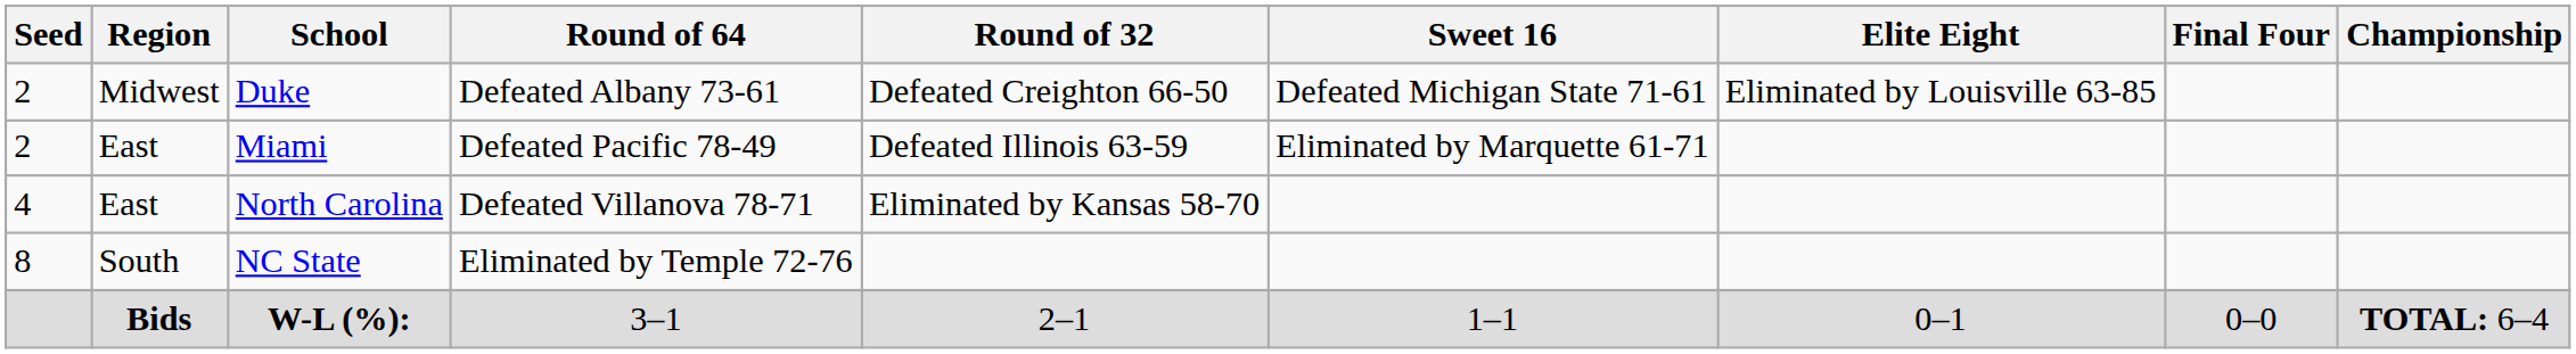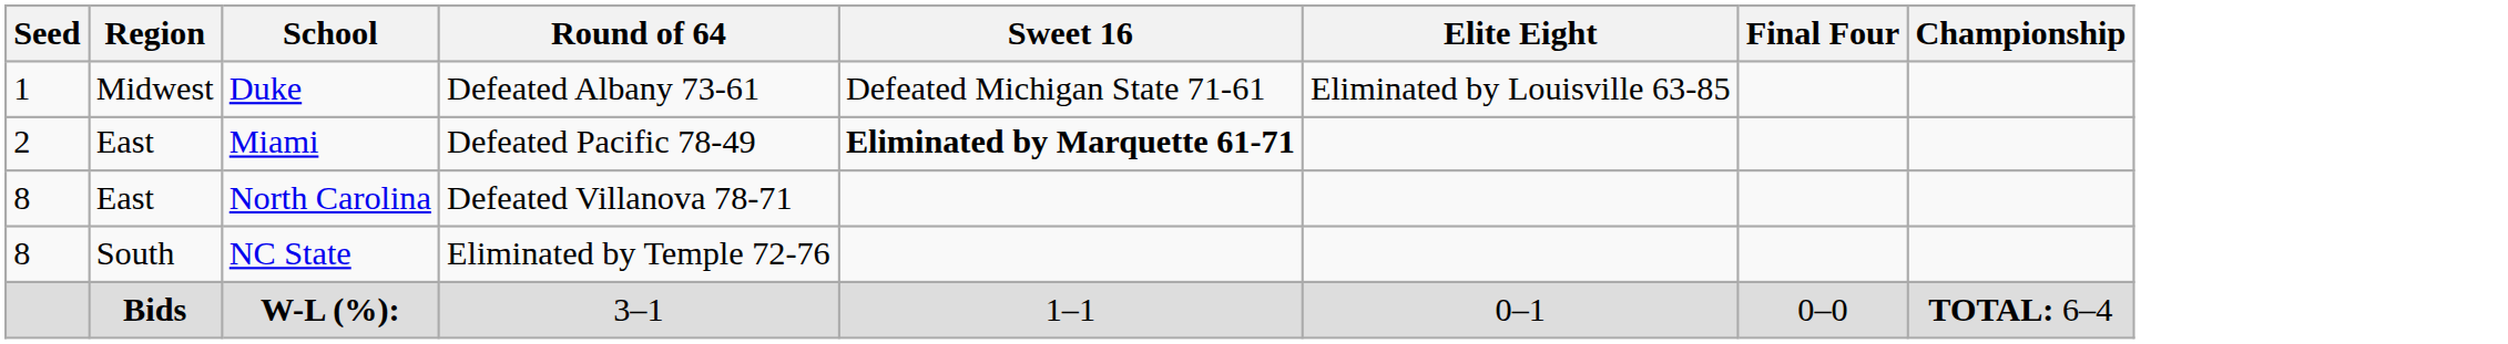 <table class="sortable wikitable" style="white-space:nowrap; font-size:90%;">
 <tr>
 <th>Seed</th>
 <th>Region</th>
 <th>School</th>
 <th>Round of 64</th>
-<th>Round of 32</th>
 <th>Sweet 16</th>
 <th>Elite Eight</th>
 <th>Final Four</th>
 <th>Championship</th>
 </tr>
 <tr>
-<td>2</td>
+<td>1</td>
 <td>Midwest</td>
 <td><a href='#'>Duke</a></td>
 <td>Defeated Albany 73-61</td>
-<td>Defeated Creighton 66-50</td>
 <td>Defeated Michigan State 71-61</td>
 <td>Eliminated by Louisville 63-85</td>
 <td> </td>
 <td> </td>
 </tr>
 <tr>
 <td>2</td>
 <td>East</td>
 <td><a href='#'>Miami</a></td>
 <td>Defeated Pacific 78-49</td>
-<td>Defeated Illinois 63-59</td>
-<td>Eliminated by Marquette 61-71</td>
+<td><strong>Eliminated by Marquette 61-71</strong></td>
 <td> </td>
 <td> </td>
 <td> </td>
 </tr>
 <tr>
-<td>4</td>
+<td>8</td>
 <td>East</td>
 <td><a href='#'>North Carolina</a></td>
 <td>Defeated Villanova 78-71</td>
-<td>Eliminated by Kansas 58-70</td>
 <td> </td>
 <td> </td>
 <td> </td>
 <td> </td>
 </tr>
 <tr>
 <td>8</td>
 <td>South</td>
 <td><a href='#'>NC State</a></td>
 <td>Eliminated by Temple 72-76</td>
 <td> </td>
 <td> </td>
 <td> </td>
 <td> </td>
-<td> </td>
 </tr>
 <tr class="sortbottom"  style="text-align:center; background:#ddd;">
 <td></td>
 <td><strong> Bids</strong></td>
 <td><strong>W-L (%):</strong></td>
 <td>3–1 </td>
-<td>2–1 </td>
 <td>1–1 </td>
 <td>0–1 </td>
 <td>0–0 </td>
 <td><strong>TOTAL:</strong> 6–4 </td>
 </tr>
 </table>
